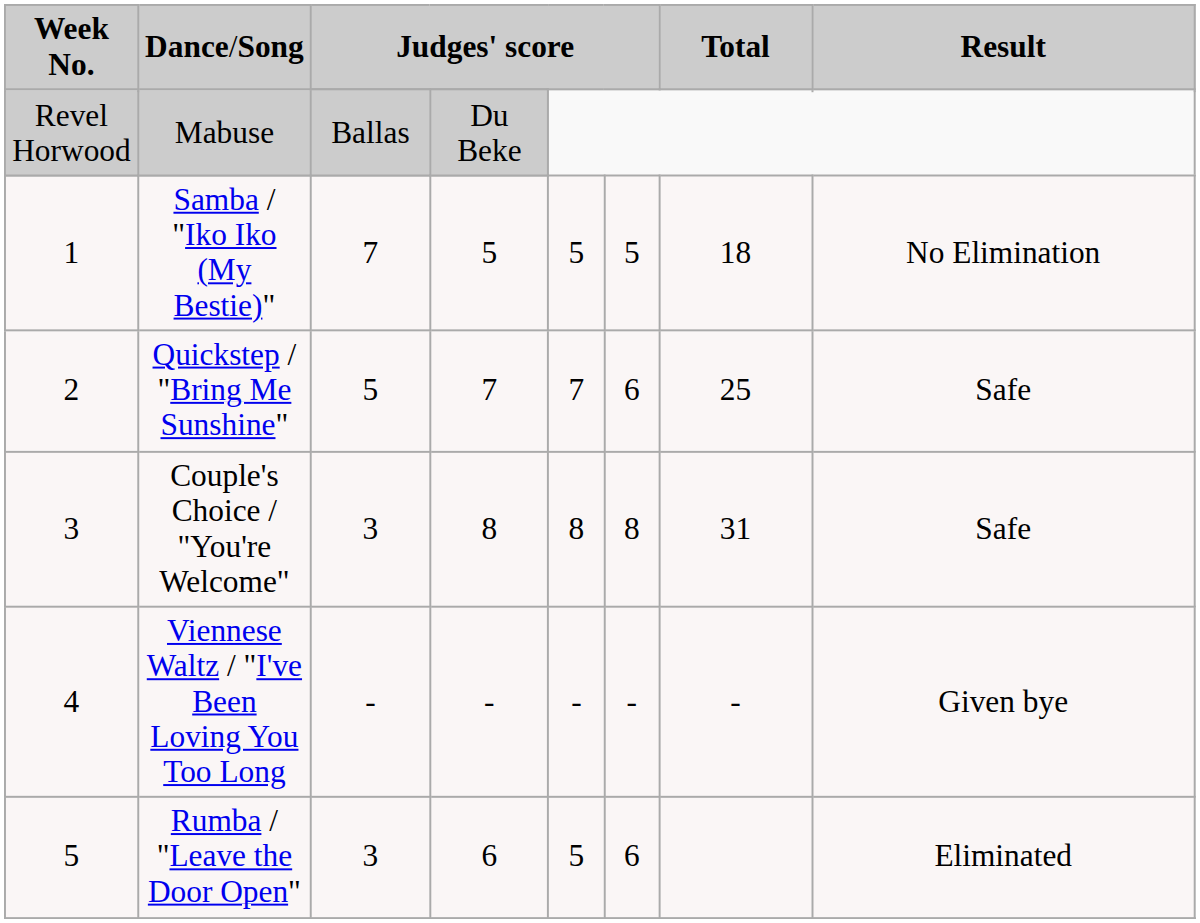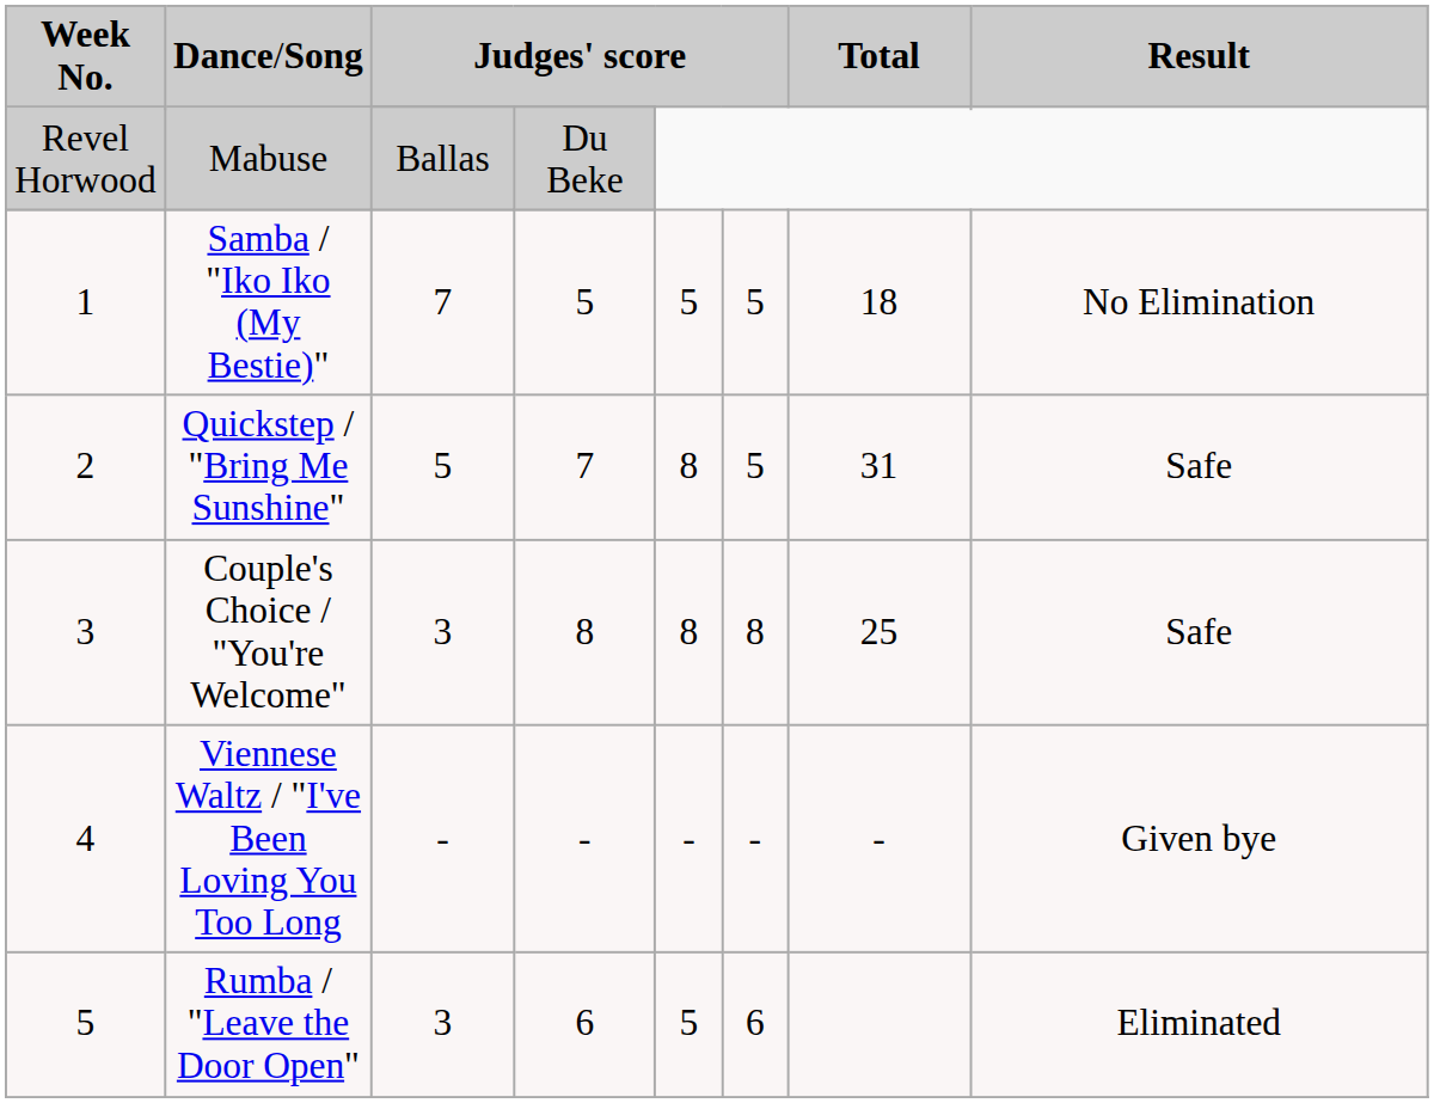 <table class="wikitable" align="center">
 <tr>
 <td rowspan="2" bgcolor="CCCCCC" align="Center"><strong>Week No.</strong></td>
 <td rowspan="2" bgcolor="CCCCCC" align="Center"><strong>Dance</strong>/<strong>Song</strong></td>
 <td colspan="4" bgcolor="CCCCCC" align="Center"><strong>Judges' score</strong></td>
 <td rowspan="2" bgcolor="CCCCCC" align="Center"><strong>Total</strong></td>
 <td rowspan="2" bgcolor="CCCCCC" align="Center"><strong>Result</strong></td>
 </tr>
 <tr>
 </tr>
 <tr>
 <td bgcolor="CCCCCC" width="10%" align="center">Revel Horwood</td>
 <td bgcolor="CCCCCC" width="10%" align="center">Mabuse</td>
 <td bgcolor="CCCCCC" width="10%" align="center">Ballas</td>
 <td bgcolor="CCCCCC" width="10%" align="center">Du Beke</td>
 </tr>
 <tr>
 </tr>
 <tr>
 <td align="center" bgcolor="FAF6F6">1</td>
 <td align="center" bgcolor="FAF6F6"><a href='#'>Samba</a> / "<a href='#'>Iko Iko (My Bestie)</a>"</td>
 <td align="center" bgcolor="FAF6F6">7</td>
 <td align="center" bgcolor="FAF6F6">5</td>
 <td align="center" bgcolor="FAF6F6">5</td>
 <td align="center" bgcolor="FAF6F6">5</td>
 <td align="center" bgcolor="FAF6F6">18</td>
 <td align="center" bgcolor="FAF6F6">No Elimination</td>
 </tr>
 <tr>
 <td align="center" bgcolor="FAF6F6">2</td>
 <td align="center" bgcolor="FAF6F6"><a href='#'>Quickstep</a> / "<a href='#'>Bring Me Sunshine</a>"</td>
 <td align="center" bgcolor="FAF6F6">5</td>
 <td align="center" bgcolor="FAF6F6">7</td>
-<td align="center" bgcolor="FAF6F6">7</td>
-<td align="center" bgcolor="FAF6F6">6</td>
-<td align="center" bgcolor="FAF6F6">25</td>
+<td align="center" bgcolor="FAF6F6">8</td>
+<td align="center" bgcolor="FAF6F6">5</td>
+<td align="center" bgcolor="FAF6F6">31</td>
 <td align="center" bgcolor="FAF6F6">Safe</td>
 </tr>
 <tr>
 <td align="center" bgcolor="FAF6F6">3</td>
 <td align="center" bgcolor="FAF6F6">Couple's Choice / "You're Welcome"</td>
 <td align="center" bgcolor="FAF6F6">3</td>
 <td align="center" bgcolor="FAF6F6">8</td>
 <td align="center" bgcolor="FAF6F6">8</td>
 <td align="center" bgcolor="FAF6F6">8</td>
-<td align="center" bgcolor="FAF6F6">31</td>
+<td align="center" bgcolor="FAF6F6">25</td>
 <td align="center" bgcolor="FAF6F6">Safe</td>
 </tr>
 <tr>
 <td align="center" bgcolor="FAF6F6">4</td>
 <td align="center" bgcolor="FAF6F6"><a href='#'>Viennese Waltz</a> / "<a href='#'>I've Been Loving You Too Long</a></td>
 <td align="center" bgcolor="FAF6F6">-</td>
 <td align="center" bgcolor="FAF6F6">-</td>
 <td align="center" bgcolor="FAF6F6">-</td>
 <td align="center" bgcolor="FAF6F6">-</td>
 <td align="center" bgcolor="FAF6F6">-</td>
 <td align="center" bgcolor="FAF6F6">Given bye</td>
 </tr>
 <tr>
 <td align="center" bgcolor="FAF6F6">5</td>
 <td align="center" bgcolor="FAF6F6"><a href='#'>Rumba</a> / "<a href='#'>Leave the Door Open</a>"</td>
 <td align="center" bgcolor="FAF6F6">3</td>
 <td align="center" bgcolor="FAF6F6">6</td>
 <td align="center" bgcolor="FAF6F6">5</td>
 <td align="center" bgcolor="FAF6F6">6</td>
 <td align="center" bgcolor="FAF6F6"></td>
 <td align="center" bgcolor="FAF6F6">Eliminated</td>
 </tr>
 <tr>
 </tr>
 </table>
